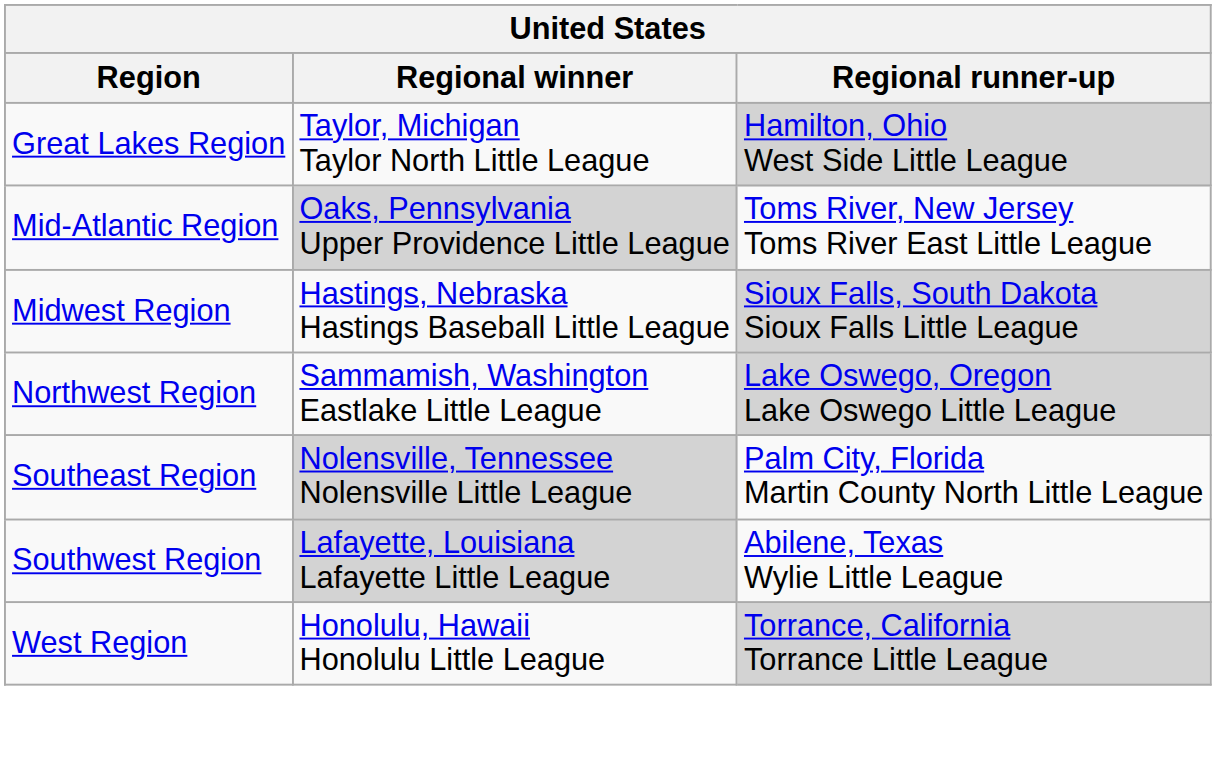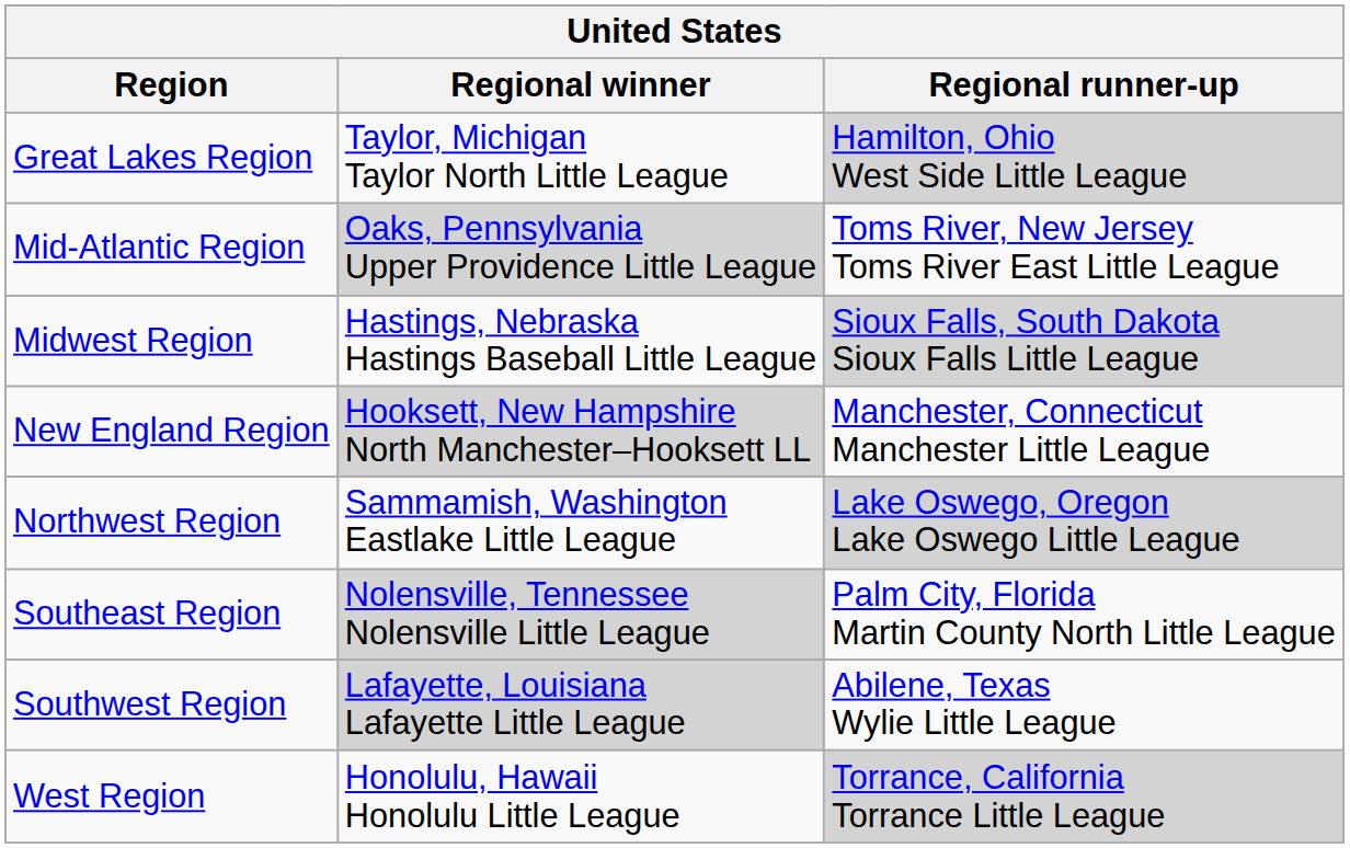 <table class="wikitable">
 <tr>
 <th colspan=3>United States</th>
 </tr>
 <tr>
 <th>Region</th>
 <th>Regional winner</th>
 <th>Regional runner-up</th>
 </tr>
 <tr>
 <td><a href='#'>Great Lakes Region</a></td>
 <td> <a href='#'>Taylor, Michigan</a><br>Taylor North Little League</td>
 <td bgcolor=lightgrey> <a href='#'>Hamilton, Ohio</a><br>West Side Little League</td>
 </tr>
 <tr>
 <td><a href='#'>Mid-Atlantic Region</a></td>
 <td bgcolor=lightgrey> <a href='#'>Oaks, Pennsylvania</a><br>Upper Providence Little League</td>
 <td> <a href='#'>Toms River, New Jersey</a><br> Toms River East Little League</td>
 </tr>
 <tr>
 <td><a href='#'>Midwest Region</a></td>
 <td> <a href='#'>Hastings, Nebraska</a><br>Hastings Baseball Little League</td>
 <td bgcolor=lightgrey> <a href='#'>Sioux Falls, South Dakota</a><br>Sioux Falls Little League</td>
 </tr>
 <tr>
+<td><a href='#'>New England Region</a></td>
+<td bgcolor=lightgrey> <a href='#'>Hooksett, New Hampshire</a><br>North Manchester–Hooksett LL</td>
+<td> <a href='#'>Manchester, Connecticut</a><br>Manchester Little League</td>
+</tr>
+<tr>
 <td><a href='#'>Northwest Region</a></td>
 <td> <a href='#'>Sammamish, Washington</a><br>Eastlake Little League</td>
 <td bgcolor=lightgrey> <a href='#'>Lake Oswego, Oregon</a><br>Lake Oswego Little League</td>
 </tr>
 <tr>
 <td><a href='#'>Southeast Region</a></td>
 <td bgcolor=lightgrey> <a href='#'>Nolensville, Tennessee</a><br>Nolensville Little League</td>
 <td> <a href='#'>Palm City, Florida</a><br>Martin County North Little League</td>
 </tr>
 <tr>
 <td><a href='#'>Southwest Region</a></td>
 <td bgcolor=lightgrey> <a href='#'>Lafayette, Louisiana</a><br>Lafayette Little League</td>
 <td> <a href='#'>Abilene, Texas</a><br>Wylie Little League</td>
 </tr>
 <tr>
 <td><a href='#'>West Region</a></td>
 <td> <a href='#'>Honolulu, Hawaii</a><br>Honolulu Little League</td>
 <td bgcolor=lightgrey> <a href='#'>Torrance, California</a><br>Torrance Little League</td>
 </tr>
 </table>
